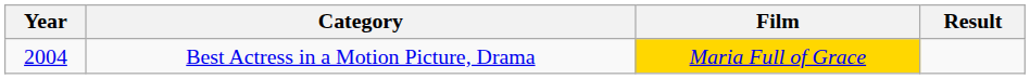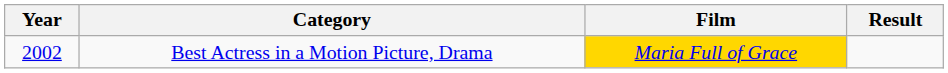 <table class="wikitable" width=60%>
 <tr>
 <th>Year</th>
 <th>Category</th>
 <th>Film</th>
 <th>Result</th>
 </tr>
 <tr>
-<td style="text-align:center;"><a href='#'>2004</a></td>
+<td style="text-align:center;"><a href='#'>2002</a></td>
 <td style="text-align:center;"><a href='#'>Best Actress in a Motion Picture, Drama</a></td>
 <td style="background: gold; text-align:center;"><em><a href='#'>Maria Full of Grace</a></em></td>
 <td></td>
 </tr>
 </table>
